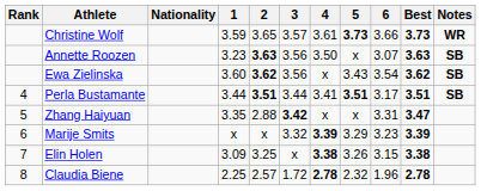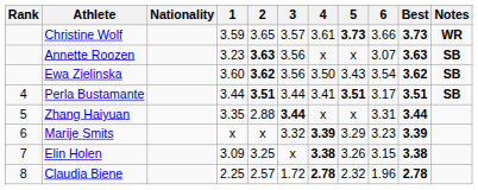 <table class="wikitable sortable" style="text-align:center">
 <tr>
 <th>Rank</th>
 <th>Athlete</th>
 <th>Nationality</th>
 <th class="unsortable">1</th>
 <th class="unsortable">2</th>
 <th class="unsortable">3</th>
 <th class="unsortable">4</th>
 <th class="unsortable">5</th>
 <th class="unsortable">6</th>
 <th>Best</th>
 <th>Notes</th>
 </tr>
 <tr>
 <td></td>
 <td style="text-align:left;"><a href='#'>Christine Wolf</a></td>
 <td style="text-align:left;"></td>
 <td>3.59</td>
 <td>3.65</td>
 <td>3.57</td>
 <td>3.61</td>
 <td><strong>3.73</strong></td>
 <td>3.66</td>
 <td><strong>3.73</strong></td>
 <td><strong>WR</strong></td>
 </tr>
 <tr>
 <td></td>
 <td style="text-align:left;"><a href='#'>Annette Roozen</a></td>
 <td style="text-align:left;"></td>
 <td>3.23</td>
 <td><strong>3.63</strong></td>
 <td>3.56</td>
-<td>3.50</td>
+<td>x</td>
 <td>x</td>
 <td>3.07</td>
 <td><strong>3.63</strong></td>
 <td><strong>SB</strong></td>
 </tr>
 <tr>
 <td></td>
 <td style="text-align:left;"><a href='#'>Ewa Zielinska</a></td>
 <td style="text-align:left;"></td>
 <td>3.60</td>
 <td><strong>3.62</strong></td>
 <td>3.56</td>
-<td>x</td>
+<td>3.50</td>
 <td>3.43</td>
 <td>3.54</td>
 <td><strong>3.62</strong></td>
 <td><strong>SB</strong></td>
 </tr>
 <tr>
 <td>4</td>
 <td style="text-align:left;"><a href='#'>Perla Bustamante</a></td>
 <td style="text-align:left;"></td>
 <td>3.44</td>
 <td><strong>3.51</strong></td>
 <td>3.44</td>
 <td>3.41</td>
 <td><strong>3.51</strong></td>
 <td>3.17</td>
 <td><strong>3.51</strong></td>
 <td><strong>SB</strong></td>
 </tr>
 <tr>
 <td>5</td>
 <td style="text-align:left;"><a href='#'>Zhang Haiyuan</a></td>
 <td style="text-align:left;"></td>
 <td>3.35</td>
 <td>2.88</td>
-<td><strong>3.42</strong></td>
+<td><strong>3.44</strong></td>
 <td>x</td>
 <td>x</td>
 <td>3.31</td>
-<td><strong>3.47</strong></td>
+<td><strong>3.44</strong></td>
 <td></td>
 </tr>
 <tr>
 <td>6</td>
 <td style="text-align:left;"><a href='#'>Marije Smits</a></td>
 <td style="text-align:left;"></td>
 <td>x</td>
 <td>x</td>
 <td>3.32</td>
 <td><strong>3.39</strong></td>
 <td>3.29</td>
 <td>3.23</td>
 <td><strong>3.39</strong></td>
 <td></td>
 </tr>
 <tr>
 <td>7</td>
 <td style="text-align:left;"><a href='#'>Elin Holen</a></td>
 <td style="text-align:left;"></td>
 <td>3.09</td>
 <td>3.25</td>
 <td>x</td>
 <td><strong>3.38</strong></td>
 <td>3.26</td>
 <td>3.15</td>
 <td><strong>3.38</strong></td>
 <td></td>
 </tr>
 <tr>
 <td>8</td>
 <td style="text-align:left;"><a href='#'>Claudia Biene</a></td>
 <td style="text-align:left;"></td>
 <td>2.25</td>
 <td>2.57</td>
 <td>1.72</td>
 <td><strong>2.78</strong></td>
 <td>2.32</td>
 <td>1.96</td>
 <td><strong>2.78</strong></td>
 <td></td>
 </tr>
 </table>
